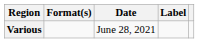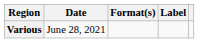 <table class="wikitable plainrowheaders">
 <tr>
 <th scope="col">Region</th>
+<th scope="col">Date</th>
 <th scope="col">Format(s)</th>
-<th scope="col">Date</th>
 <th scope="col">Label</th>
 <th scope="col"></th>
 </tr>
 <tr>
 <th scope="row">Various</th>
+<td>June 28, 2021</td>
 <td></td>
-<td>June 28, 2021</td>
 <td></td>
 <td align="center"></td>
 </tr>
 </table>
